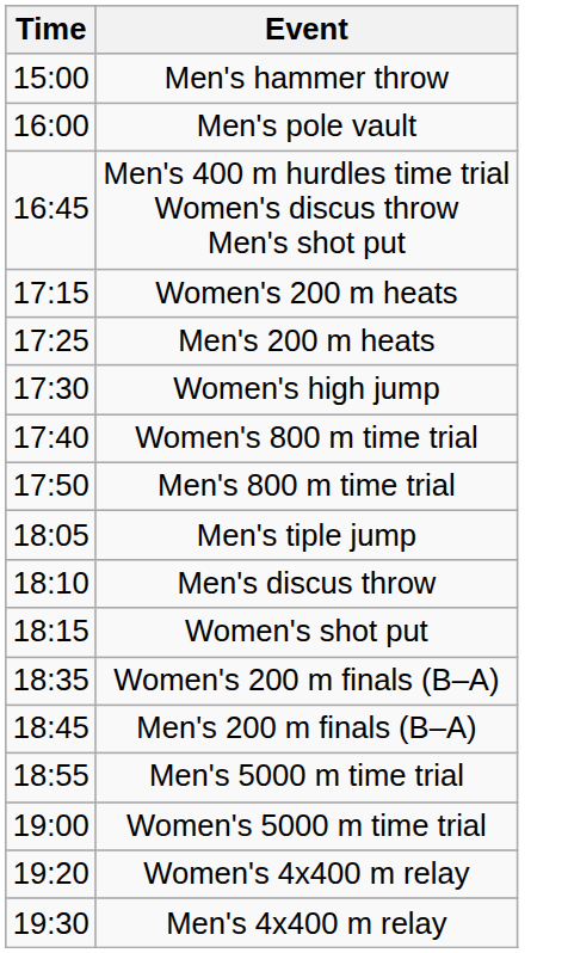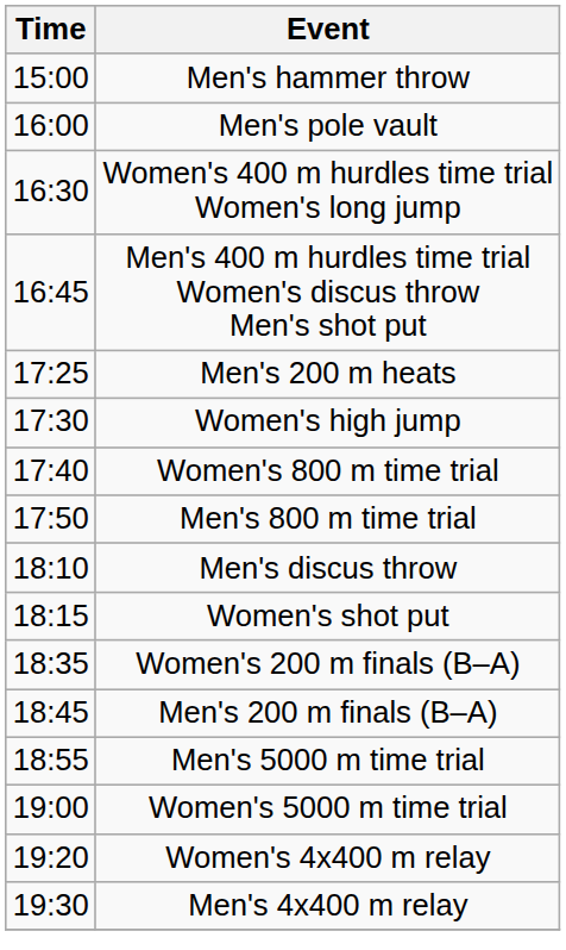 <table class="wikitable" style="text-align:center;">
 <tr>
 <th>Time</th>
 <th>Event</th>
 </tr>
 <tr>
 <td>15:00</td>
 <td>Men's hammer throw</td>
 </tr>
 <tr>
 <td>16:00</td>
 <td>Men's pole vault</td>
 </tr>
 <tr>
+<td>16:30</td>
+<td>Women's 400 m hurdles time trial<br>Women's long jump</td>
+</tr>
+<tr>
 <td>16:45</td>
 <td>Men's 400 m hurdles time trial<br>Women's discus throw<br>Men's shot put</td>
-</tr>
-<tr>
-<td>17:15</td>
-<td>Women's 200 m heats</td>
 </tr>
 <tr>
 <td>17:25</td>
 <td>Men's 200 m heats</td>
 </tr>
 <tr>
 <td>17:30</td>
 <td>Women's high jump</td>
 </tr>
 <tr>
 <td>17:40</td>
 <td>Women's 800 m time trial</td>
 </tr>
 <tr>
 <td>17:50</td>
 <td>Men's 800 m time trial</td>
-</tr>
-<tr>
-<td>18:05</td>
-<td>Men's tiple jump</td>
 </tr>
 <tr>
 <td>18:10</td>
 <td>Men's discus throw</td>
 </tr>
 <tr>
 <td>18:15</td>
 <td>Women's shot put</td>
 </tr>
 <tr>
 <td>18:35</td>
 <td>Women's 200 m finals (B–A)</td>
 </tr>
 <tr>
 <td>18:45</td>
 <td>Men's 200 m finals (B–A)</td>
 </tr>
 <tr>
 <td>18:55</td>
 <td>Men's 5000 m time trial</td>
 </tr>
 <tr>
 <td>19:00</td>
 <td>Women's 5000 m time trial</td>
 </tr>
 <tr>
 <td>19:20</td>
 <td>Women's 4x400 m relay</td>
 </tr>
 <tr>
 <td>19:30</td>
 <td>Men's 4x400 m relay</td>
 </tr>
 <tr>
 </tr>
 </table>
